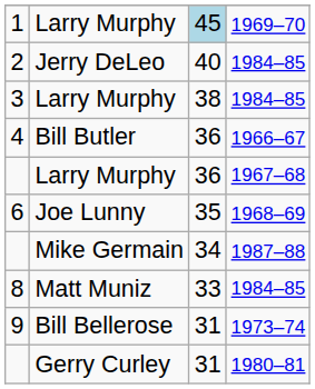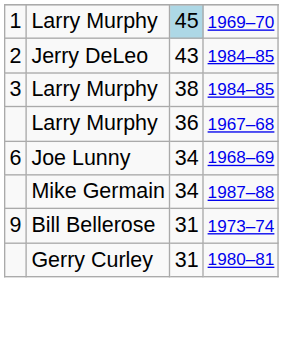 <table class="wikitable">
 <tr>
 </tr>
 <tr>
 <td>1</td>
 <td>Larry Murphy</td>
 <td style="background: lightblue;">45</td>
 <td style="font-size:80%;"><a href='#'>1969–70</a></td>
 </tr>
 <tr>
 <td>2</td>
 <td>Jerry DeLeo</td>
-<td>40</td>
+<td>43</td>
 <td style="font-size:80%;"><a href='#'>1984–85</a></td>
 </tr>
 <tr>
 <td>3</td>
 <td>Larry Murphy</td>
 <td>38</td>
 <td style="font-size:80%;"><a href='#'>1984–85</a></td>
-</tr>
-<tr>
-<td>4</td>
-<td>Bill Butler</td>
-<td>36</td>
-<td style="font-size:80%;"><a href='#'>1966–67</a></td>
 </tr>
 <tr>
 <td></td>
 <td>Larry Murphy</td>
 <td>36</td>
 <td style="font-size:80%;"><a href='#'>1967–68</a></td>
 </tr>
 <tr>
 <td>6</td>
 <td>Joe Lunny</td>
-<td>35</td>
+<td>34</td>
 <td style="font-size:80%;"><a href='#'>1968–69</a></td>
 </tr>
 <tr>
 <td></td>
 <td>Mike Germain</td>
 <td>34</td>
 <td style="font-size:80%;"><a href='#'>1987–88</a></td>
-</tr>
-<tr>
-<td>8</td>
-<td>Matt Muniz</td>
-<td>33</td>
-<td style="font-size:80%;"><a href='#'>1984–85</a></td>
 </tr>
 <tr>
 <td>9</td>
 <td>Bill Bellerose</td>
 <td>31</td>
 <td style="font-size:80%;"><a href='#'>1973–74</a></td>
 </tr>
 <tr>
 <td></td>
 <td>Gerry Curley</td>
 <td>31</td>
 <td style="font-size:80%;"><a href='#'>1980–81</a></td>
 </tr>
 </table>
